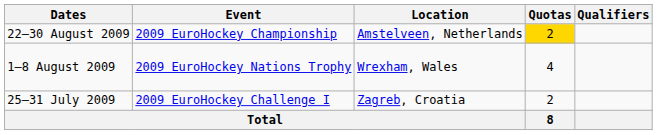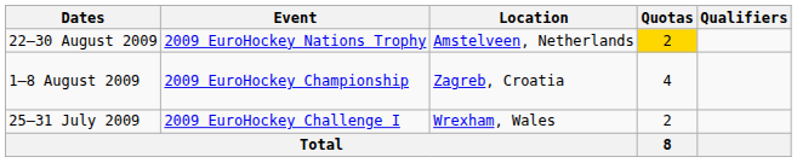 <table class=wikitable>
 <tr>
 <th>Dates</th>
 <th>Event</th>
 <th>Location</th>
 <th>Quotas</th>
 <th>Qualifiers</th>
 </tr>
 <tr>
 <td>22–30 August 2009</td>
-<td><a href='#'>2009 EuroHockey Championship</a></td>
+<td><a href='#'>2009 EuroHockey Nations Trophy</a></td>
 <td><a href='#'>Amstelveen</a>, Netherlands</td>
 <td align=center style="background: gold;">2</td>
 <td> <br> </td>
 </tr>
 <tr>
 <td>1–8 August 2009</td>
-<td><a href='#'>2009 EuroHockey Nations Trophy</a></td>
-<td><a href='#'>Wrexham</a>, Wales</td>
+<td><a href='#'>2009 EuroHockey Championship</a></td>
+<td><a href='#'>Zagreb</a>, Croatia</td>
 <td align=center>4</td>
 <td> <br>  <br>  <br> </td>
 </tr>
 <tr>
 <td>25–31 July 2009</td>
 <td><a href='#'>2009 EuroHockey Challenge I</a></td>
-<td><a href='#'>Zagreb</a>, Croatia</td>
+<td><a href='#'>Wrexham</a>, Wales</td>
 <td align=center>2</td>
 <td> <br> </td>
 </tr>
 <tr>
 <th colspan="3">Total</th>
 <th>8</th>
 <th></th>
 </tr>
 </table>
